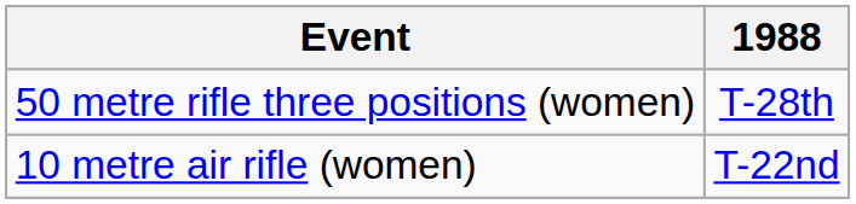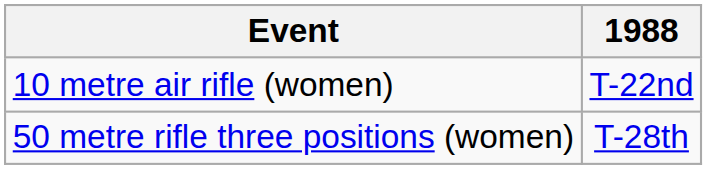 <table class="wikitable" style="text-align: center">
 <tr>
 <th>Event</th>
 <th>1988</th>
 </tr>
 <tr>
+<td align=left><a href='#'>10 metre air rifle</a> (women)</td>
+<td><a href='#'>T-22nd</a></td>
+</tr>
+<tr>
 <td align=left><a href='#'>50 metre rifle three positions</a> (women)</td>
 <td><a href='#'>T-28th</a></td>
 </tr>
-<tr>
-<td align=left><a href='#'>10 metre air rifle</a> (women)</td>
-<td><a href='#'>T-22nd</a></td>
-</tr>
 </table>
